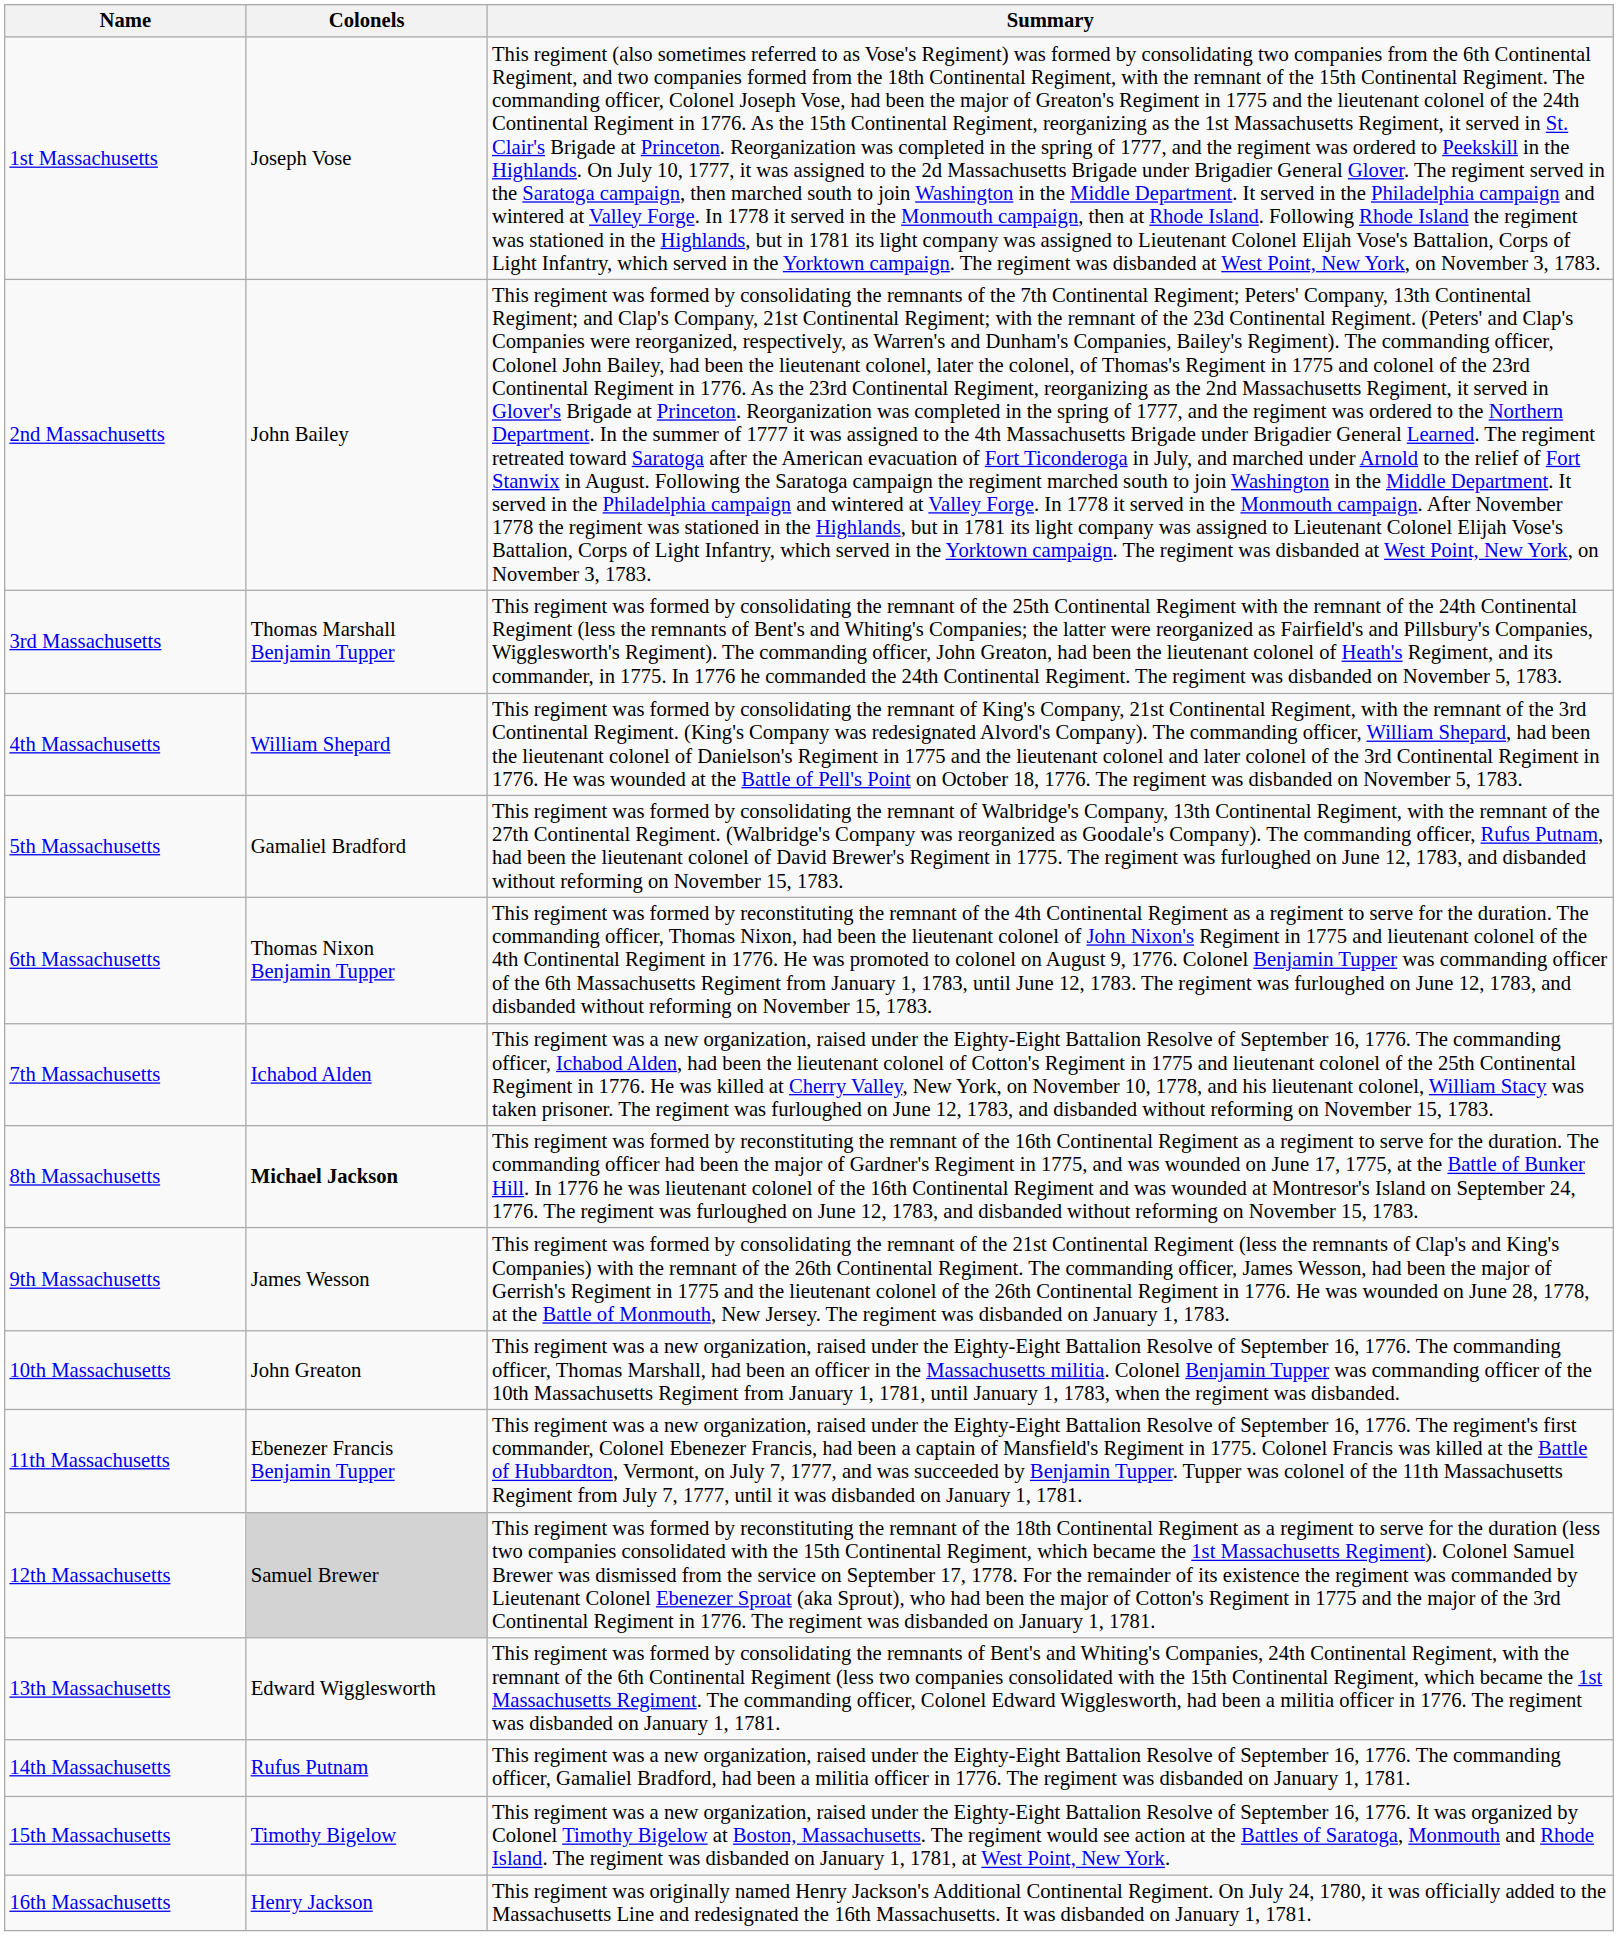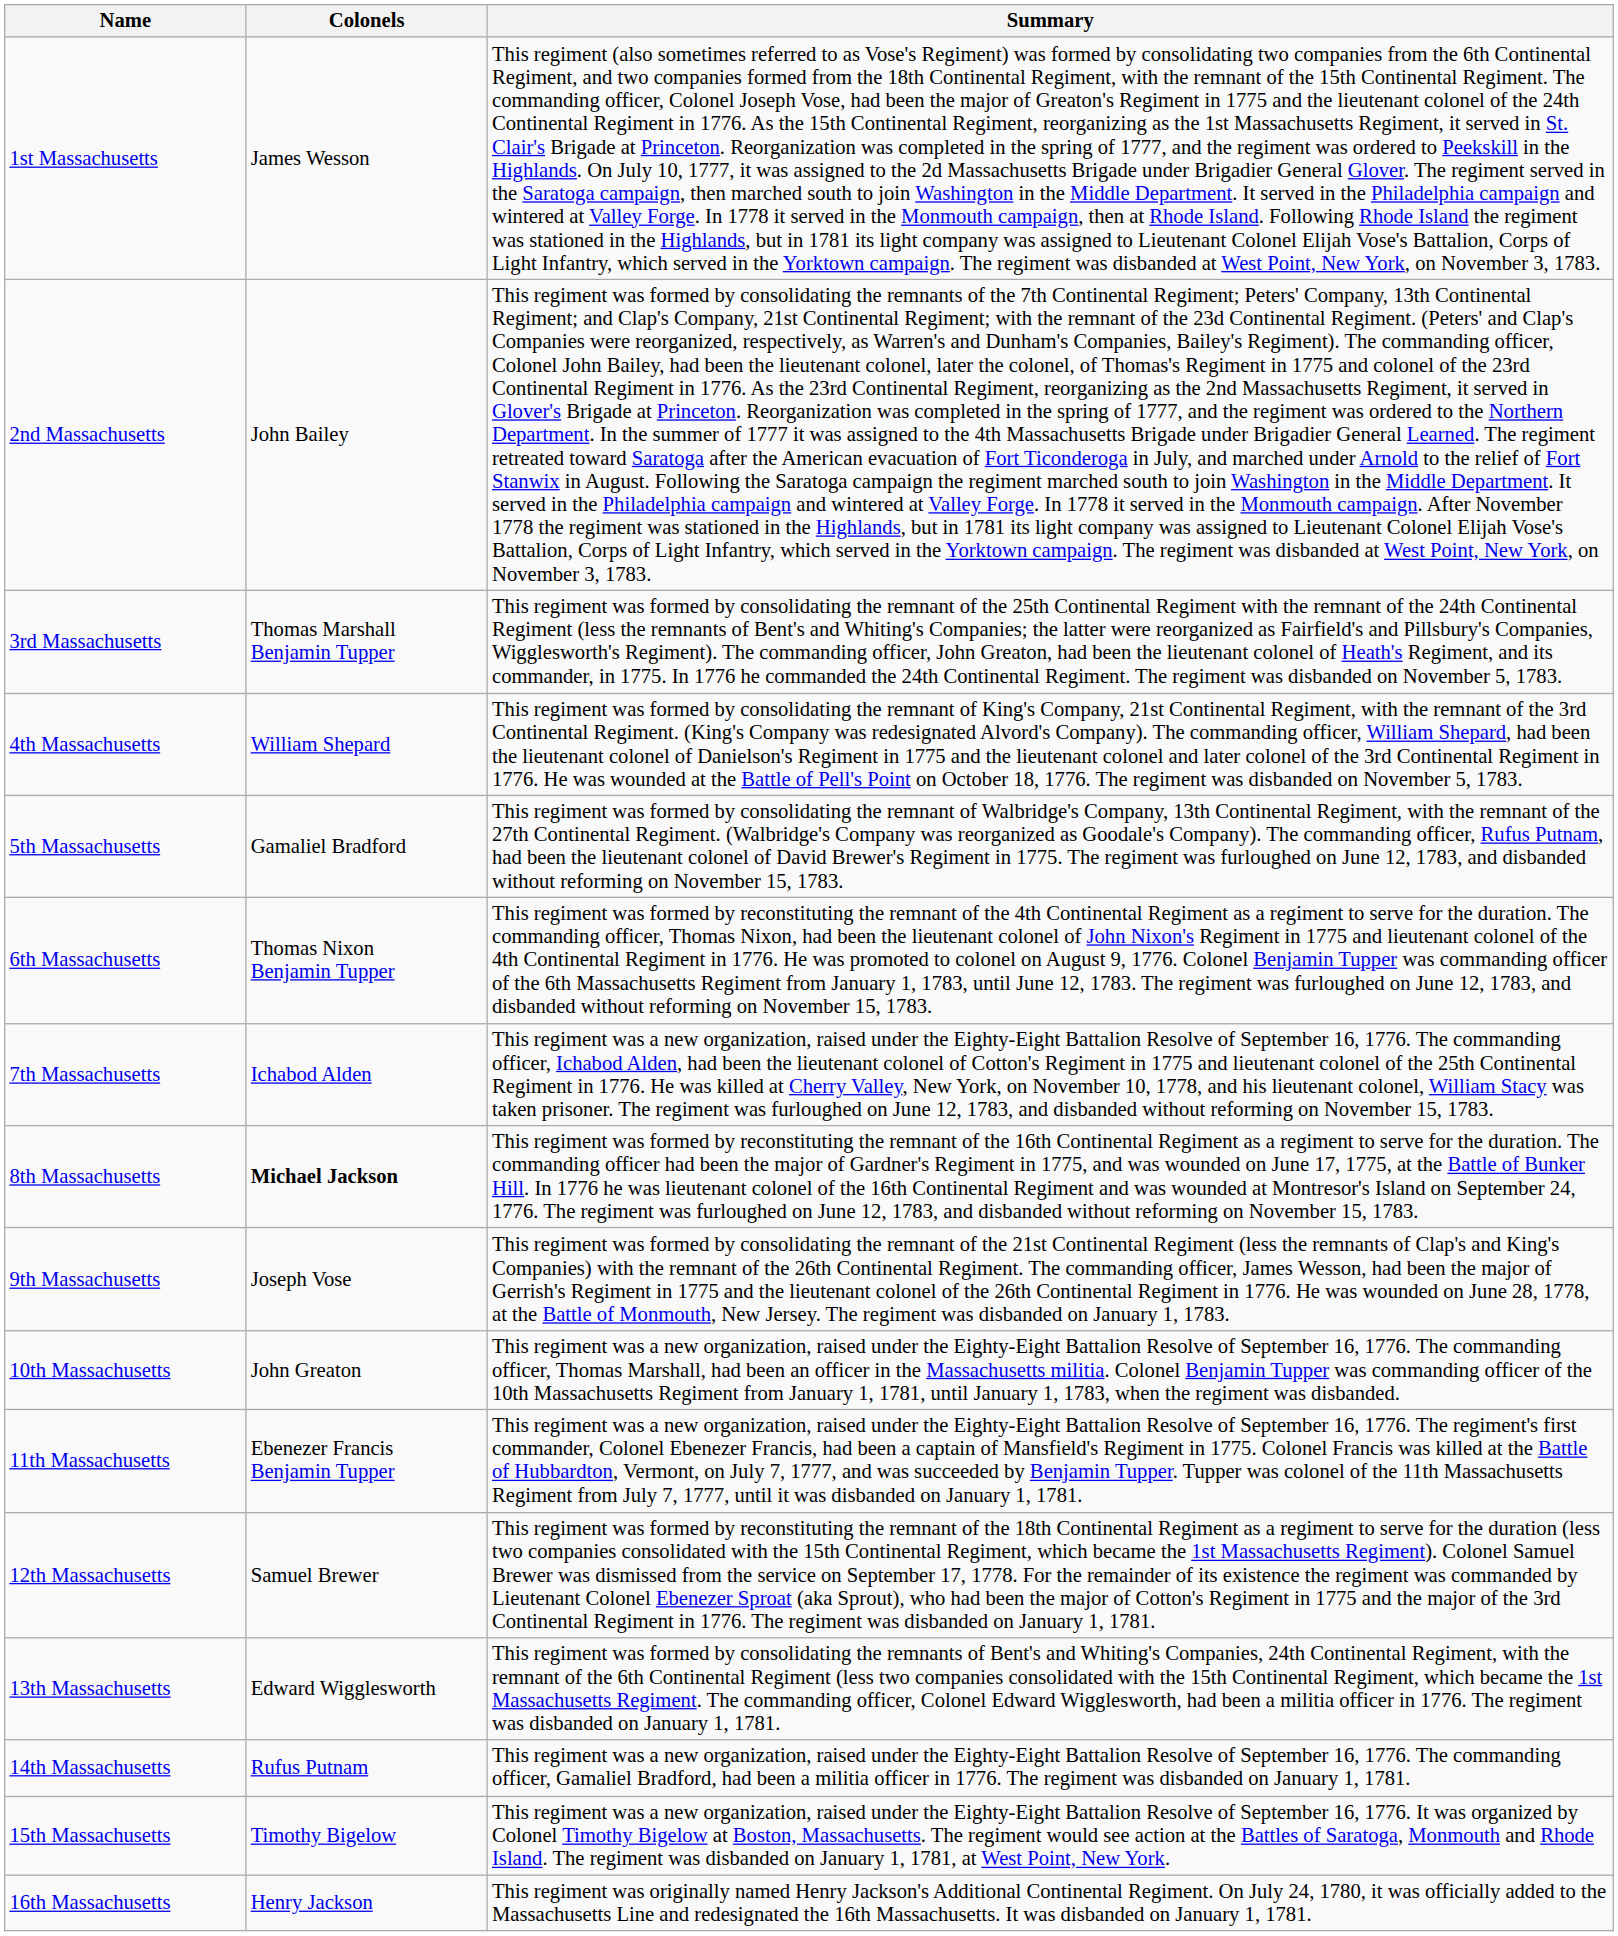 <table class="wikitable sortable">
 <tr>
 <th scope="col" style="width:15%;"><strong>Name</strong></th>
 <th scope="col" style="width:15%;"><strong>Colonels</strong></th>
 <th scope="col" class="unsortable"><strong>Summary</strong></th>
 </tr>
 <tr>
 <td><a href='#'>1st Massachusetts</a></td>
-<td>Joseph Vose</td>
+<td>James Wesson</td>
 <td>This regiment (also sometimes referred to as Vose's Regiment) was formed by consolidating two companies from the 6th Continental Regiment, and two companies formed from the 18th Continental Regiment, with the remnant of the 15th Continental Regiment. The commanding officer, Colonel Joseph Vose, had been the major of Greaton's Regiment in 1775 and the lieutenant colonel of the 24th Continental Regiment in 1776. As the 15th Continental Regiment, reorganizing as the 1st Massachusetts Regiment, it served in <a href='#'>St. Clair's</a> Brigade at <a href='#'>Princeton</a>. Reorganization was completed in the spring of 1777, and the regiment was ordered to <a href='#'>Peekskill</a> in the <a href='#'>Highlands</a>. On July 10, 1777, it was assigned to the 2d Massachusetts Brigade under Brigadier General <a href='#'>Glover</a>. The regiment served in the <a href='#'>Saratoga campaign</a>, then marched south to join <a href='#'>Washington</a> in the <a href='#'>Middle Department</a>. It served in the <a href='#'>Philadelphia campaign</a> and wintered at <a href='#'>Valley Forge</a>. In 1778 it served in the <a href='#'>Monmouth campaign</a>, then at <a href='#'>Rhode Island</a>. Following <a href='#'>Rhode Island</a> the regiment was stationed in the <a href='#'>Highlands</a>, but in 1781 its light company was assigned to Lieutenant Colonel Elijah Vose's Battalion, Corps of Light Infantry, which served in the <a href='#'>Yorktown campaign</a>. The regiment was disbanded at <a href='#'>West Point, New York</a>, on November 3, 1783.</td>
 </tr>
 <tr>
 <td><a href='#'>2nd Massachusetts</a></td>
 <td>John Bailey</td>
 <td>This regiment was formed by consolidating the remnants of the 7th Continental Regiment; Peters' Company, 13th Continental Regiment; and Clap's Company, 21st Continental Regiment; with the remnant of the 23d Continental Regiment. (Peters' and Clap's Companies were reorganized, respectively, as Warren's and Dunham's Companies, Bailey's Regiment). The commanding officer, Colonel John Bailey, had been the lieutenant colonel, later the colonel, of Thomas's Regiment in 1775 and colonel of the 23rd Continental Regiment in 1776. As the 23rd Continental Regiment, reorganizing as the 2nd Massachusetts Regiment, it served in <a href='#'>Glover's</a> Brigade at <a href='#'>Princeton</a>. Reorganization was completed in the spring of 1777, and the regiment was ordered to the <a href='#'>Northern Department</a>. In the summer of 1777 it was assigned to the 4th Massachusetts Brigade under Brigadier General <a href='#'>Learned</a>. The regiment retreated toward <a href='#'>Saratoga</a> after the American evacuation of <a href='#'>Fort Ticonderoga</a> in July, and marched under <a href='#'>Arnold</a> to the relief of <a href='#'>Fort Stanwix</a> in August. Following the Saratoga campaign the regiment marched south to join <a href='#'>Washington</a> in the <a href='#'>Middle Department</a>. It served in the <a href='#'>Philadelphia campaign</a> and wintered at <a href='#'>Valley Forge</a>. In 1778 it served in the <a href='#'>Monmouth campaign</a>. After November 1778 the regiment was stationed in the <a href='#'>Highlands</a>, but in 1781 its light company was assigned to Lieutenant Colonel Elijah Vose's Battalion, Corps of Light Infantry, which served in the <a href='#'>Yorktown campaign</a>. The regiment was disbanded at <a href='#'>West Point, New York</a>, on November 3, 1783.</td>
 </tr>
 <tr>
 <td><a href='#'>3rd Massachusetts</a></td>
 <td>Thomas Marshall<br><a href='#'>Benjamin Tupper</a></td>
 <td>This regiment was formed by consolidating the remnant of the 25th Continental Regiment with the remnant of the 24th Continental Regiment (less the remnants of Bent's and Whiting's Companies; the latter were reorganized as Fairfield's and Pillsbury's Companies, Wigglesworth's Regiment). The commanding officer, John Greaton, had been the lieutenant colonel of <a href='#'>Heath's</a> Regiment, and its commander, in 1775. In 1776 he commanded the 24th Continental Regiment.  The regiment was disbanded on November 5, 1783.</td>
 </tr>
 <tr>
 <td><a href='#'>4th Massachusetts</a></td>
 <td><a href='#'>William Shepard</a></td>
 <td>This regiment was formed by consolidating the remnant of King's Company, 21st Continental Regiment, with the remnant of the 3rd Continental Regiment. (King's Company was redesignated Alvord's Company). The commanding officer, <a href='#'>William Shepard</a>, had been the lieutenant colonel of Danielson's Regiment in 1775 and the lieutenant colonel and later colonel of the 3rd Continental Regiment in 1776. He was wounded at the <a href='#'>Battle of Pell's Point</a> on October 18, 1776.  The regiment was disbanded on November 5, 1783.</td>
 </tr>
 <tr>
 <td><a href='#'>5th Massachusetts</a></td>
 <td>Gamaliel Bradford</td>
 <td>This regiment was formed by consolidating the remnant of Walbridge's Company, 13th Continental Regiment, with the remnant of the 27th Continental Regiment. (Walbridge's Company was reorganized as Goodale's Company). The commanding officer, <a href='#'>Rufus Putnam</a>, had been the lieutenant colonel of David Brewer's Regiment in 1775.  The regiment was furloughed on June 12, 1783, and disbanded without reforming on November 15, 1783.</td>
 </tr>
 <tr>
 <td><a href='#'>6th Massachusetts</a></td>
 <td>Thomas Nixon<br><a href='#'>Benjamin Tupper</a></td>
 <td>This regiment was formed by reconstituting the remnant of the 4th Continental Regiment as a regiment to serve for the duration. The commanding officer, Thomas Nixon, had been the lieutenant colonel of <a href='#'>John Nixon's</a> Regiment in 1775 and lieutenant colonel of the 4th Continental Regiment in 1776. He was promoted to colonel on August 9, 1776. Colonel <a href='#'>Benjamin Tupper</a> was commanding officer of the 6th Massachusetts Regiment from January 1, 1783, until June 12, 1783.  The regiment was furloughed on June 12, 1783, and disbanded without reforming on November 15, 1783.</td>
 </tr>
 <tr>
 <td><a href='#'>7th Massachusetts</a></td>
 <td><a href='#'>Ichabod Alden</a></td>
 <td>This regiment was a new organization, raised under the Eighty-Eight Battalion Resolve of September 16, 1776. The commanding officer, <a href='#'>Ichabod Alden</a>, had been the lieutenant colonel of Cotton's Regiment in 1775 and lieutenant colonel of the 25th Continental Regiment in 1776. He was killed at <a href='#'>Cherry Valley</a>, New York, on November 10, 1778, and his lieutenant colonel, <a href='#'>William Stacy</a> was taken prisoner.  The regiment was furloughed on June 12, 1783, and disbanded without reforming on November 15, 1783.</td>
 </tr>
 <tr>
 <td><a href='#'>8th Massachusetts</a></td>
 <td><strong>Michael Jackson</strong></td>
 <td>This regiment was formed by reconstituting the remnant of the 16th Continental Regiment as a regiment to serve for the duration. The commanding officer had been the major of Gardner's Regiment in 1775, and was wounded on June 17, 1775, at the <a href='#'>Battle of Bunker Hill</a>. In 1776 he was lieutenant colonel of the 16th Continental Regiment and was wounded at Montresor's Island on September 24, 1776.  The regiment was furloughed on June 12, 1783, and disbanded without reforming on November 15, 1783.</td>
 </tr>
 <tr>
 <td><a href='#'>9th Massachusetts</a></td>
-<td>James Wesson</td>
+<td>Joseph Vose</td>
 <td>This regiment was formed by consolidating the remnant of the 21st Continental Regiment (less the remnants of Clap's and King's Companies) with the remnant of the 26th Continental Regiment. The commanding officer, James Wesson, had been the major of Gerrish's Regiment in 1775 and the lieutenant colonel of the 26th Continental Regiment in 1776. He was wounded on June 28, 1778, at the <a href='#'>Battle of Monmouth</a>, New Jersey.  The regiment was disbanded on January 1, 1783.</td>
 </tr>
 <tr>
 <td><a href='#'>10th Massachusetts</a></td>
 <td>John Greaton</td>
 <td>This regiment was a new organization, raised under the Eighty-Eight Battalion Resolve of September 16, 1776. The commanding officer, Thomas Marshall, had been an officer in the <a href='#'>Massachusetts militia</a>. Colonel <a href='#'>Benjamin Tupper</a> was commanding officer of the 10th Massachusetts Regiment from January 1, 1781, until January 1, 1783, when the regiment was disbanded.</td>
 </tr>
 <tr>
 <td><a href='#'>11th Massachusetts</a></td>
 <td>Ebenezer Francis<br><a href='#'>Benjamin Tupper</a></td>
 <td>This regiment was a new organization, raised under the Eighty-Eight Battalion Resolve of September 16, 1776. The regiment's first commander, Colonel Ebenezer Francis, had been a captain of Mansfield's Regiment in 1775. Colonel Francis was killed at the <a href='#'>Battle of Hubbardton</a>, Vermont, on July 7, 1777, and was succeeded by <a href='#'>Benjamin Tupper</a>.  Tupper was colonel of the 11th Massachusetts Regiment from July 7, 1777, until it was disbanded on January 1, 1781.</td>
 </tr>
 <tr>
 <td><a href='#'>12th Massachusetts</a></td>
-<td style="background: lightgrey;">Samuel Brewer</td>
+<td>Samuel Brewer</td>
 <td>This regiment was formed by reconstituting the remnant of the 18th Continental Regiment as a regiment to serve for the duration (less two companies consolidated with the 15th Continental Regiment, which became the <a href='#'>1st Massachusetts Regiment</a>). Colonel Samuel Brewer was dismissed from the service on September 17, 1778. For the remainder of its existence the regiment was commanded by Lieutenant Colonel <a href='#'>Ebenezer Sproat</a> (aka Sprout), who had been the major of Cotton's Regiment in 1775 and the major of the 3rd Continental Regiment in 1776.  The regiment was disbanded on January 1, 1781.</td>
 </tr>
 <tr>
 <td><a href='#'>13th Massachusetts</a></td>
 <td>Edward Wigglesworth</td>
 <td>This regiment was formed by consolidating the remnants of Bent's and Whiting's Companies, 24th Continental Regiment, with the remnant of the 6th Continental Regiment (less two companies consolidated with the 15th Continental Regiment, which became the <a href='#'>1st Massachusetts Regiment</a>. The commanding officer, Colonel Edward Wigglesworth, had been a militia officer in 1776.  The regiment was disbanded on January 1, 1781.</td>
 </tr>
 <tr>
 <td><a href='#'>14th Massachusetts</a></td>
 <td><a href='#'>Rufus Putnam</a></td>
 <td>This regiment was a new organization, raised under the Eighty-Eight Battalion Resolve of September 16, 1776. The commanding officer, Gamaliel Bradford, had been a militia officer in 1776.  The regiment was disbanded on January 1, 1781.</td>
 </tr>
 <tr>
 <td><a href='#'>15th Massachusetts</a></td>
 <td><a href='#'>Timothy Bigelow</a></td>
 <td>This regiment was a new organization, raised under the Eighty-Eight Battalion Resolve of September 16, 1776. It was organized by Colonel <a href='#'>Timothy Bigelow</a> at <a href='#'>Boston, Massachusetts</a>. The regiment would see action at the <a href='#'>Battles of Saratoga</a>, <a href='#'>Monmouth</a> and <a href='#'>Rhode Island</a>. The regiment was disbanded on January 1, 1781, at <a href='#'>West Point, New York</a>.</td>
 </tr>
 <tr>
 <td><a href='#'>16th Massachusetts</a></td>
 <td><a href='#'>Henry Jackson</a></td>
 <td>This regiment was originally named Henry Jackson's Additional Continental Regiment.  On July 24, 1780, it was officially added to the Massachusetts Line and redesignated the 16th Massachusetts.  It was disbanded on January 1, 1781.</td>
 </tr>
 </table>
